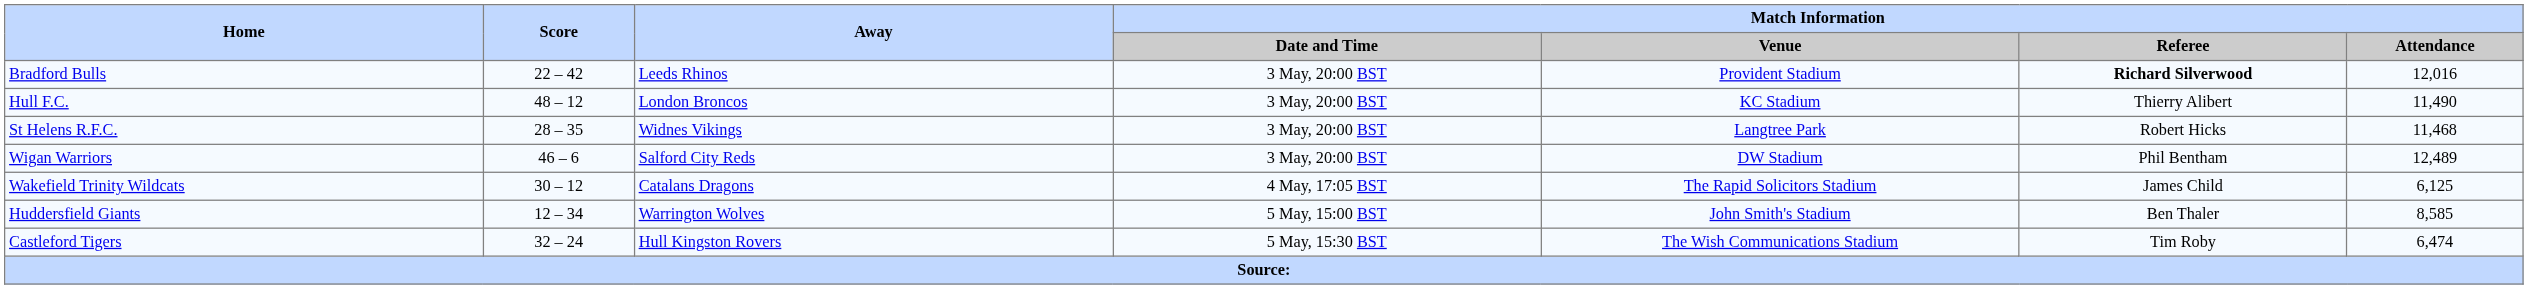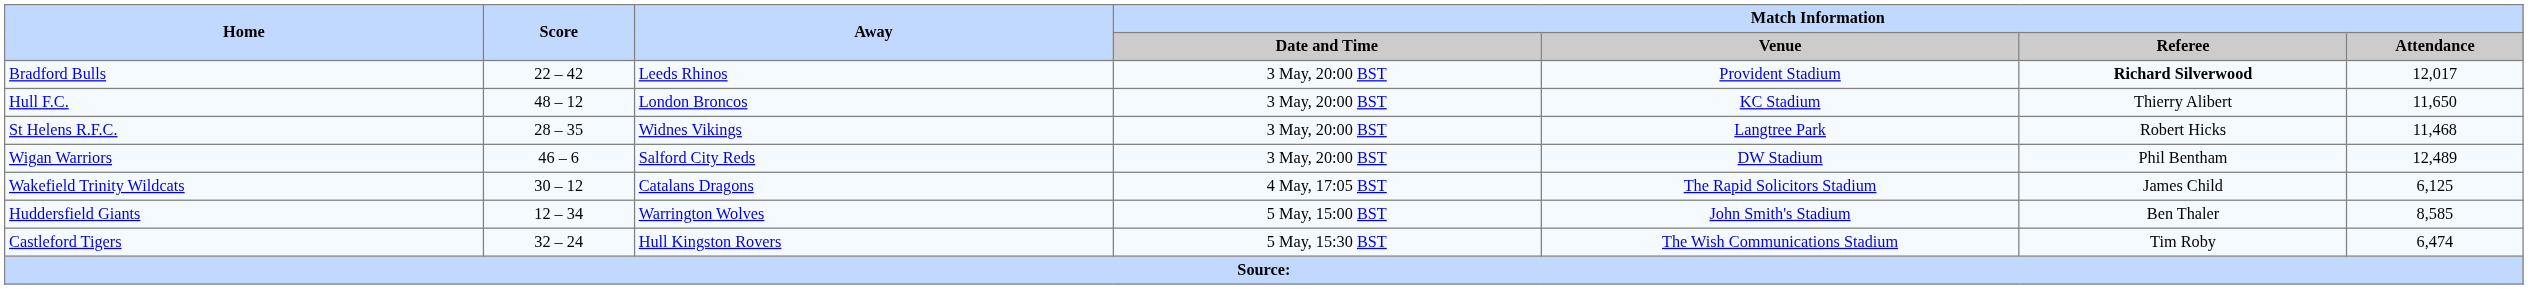 <table border=1 style="border-collapse:collapse; font-size:80%; text-align:center;" cellpadding=3 cellspacing=0 width=100%>
 <tr bgcolor=#C1D8FF>
 <th rowspan=2 width=19%>Home</th>
 <th rowspan=2 width=6%>Score</th>
 <th rowspan=2 width=19%>Away</th>
 <th colspan=6>Match Information</th>
 </tr>
 <tr bgcolor=#CCCCCC>
 <th width=17%>Date and Time</th>
 <th width=19%>Venue</th>
 <th width=13%>Referee</th>
 <th width=7%>Attendance</th>
 </tr>
 <tr bgcolor=#F5FAFF>
 <td align=left> <a href='#'>Bradford Bulls</a></td>
 <td>22 – 42</td>
 <td align=left> <a href='#'>Leeds Rhinos</a></td>
 <td>3 May, 20:00 <a href='#'>BST</a></td>
 <td><a href='#'>Provident Stadium</a></td>
 <td><strong>Richard Silverwood</strong></td>
-<td>12,016</td>
+<td>12,017</td>
 </tr>
 <tr bgcolor=#F5FAFF>
 <td align=left> <a href='#'>Hull F.C.</a></td>
 <td>48 – 12</td>
 <td align=left> <a href='#'>London Broncos</a></td>
 <td>3 May, 20:00 <a href='#'>BST</a></td>
 <td><a href='#'>KC Stadium</a></td>
 <td>Thierry Alibert</td>
-<td>11,490</td>
+<td>11,650</td>
 </tr>
 <tr bgcolor=#F5FAFF>
 <td align=left> <a href='#'>St Helens R.F.C.</a></td>
 <td>28 – 35</td>
 <td align=left> <a href='#'>Widnes Vikings</a></td>
 <td>3 May, 20:00 <a href='#'>BST</a></td>
 <td><a href='#'>Langtree Park</a></td>
 <td>Robert Hicks</td>
 <td>11,468</td>
 </tr>
 <tr bgcolor=#F5FAFF>
 <td align=left> <a href='#'>Wigan Warriors</a></td>
 <td>46 – 6</td>
 <td align=left> <a href='#'>Salford City Reds</a></td>
 <td>3 May, 20:00 <a href='#'>BST</a></td>
 <td><a href='#'>DW Stadium</a></td>
 <td>Phil Bentham</td>
 <td>12,489</td>
 </tr>
 <tr bgcolor=#F5FAFF>
 <td align=left> <a href='#'>Wakefield Trinity Wildcats</a></td>
 <td>30 – 12</td>
 <td align=left> <a href='#'>Catalans Dragons</a></td>
 <td>4 May, 17:05 <a href='#'>BST</a></td>
 <td><a href='#'>The Rapid Solicitors Stadium</a></td>
 <td>James Child</td>
 <td>6,125</td>
 </tr>
 <tr bgcolor=#F5FAFF>
 <td align=left> <a href='#'>Huddersfield Giants</a></td>
 <td>12 – 34</td>
 <td align=left> <a href='#'>Warrington Wolves</a></td>
 <td>5 May, 15:00 <a href='#'>BST</a></td>
 <td><a href='#'>John Smith's Stadium</a></td>
 <td>Ben Thaler</td>
 <td>8,585</td>
 </tr>
 <tr bgcolor=#F5FAFF>
 <td align=left> <a href='#'>Castleford Tigers</a></td>
 <td>32 – 24</td>
 <td align=left> <a href='#'>Hull Kingston Rovers</a></td>
 <td>5 May, 15:30 <a href='#'>BST</a></td>
 <td><a href='#'>The Wish Communications Stadium</a></td>
 <td>Tim Roby</td>
 <td>6,474</td>
 </tr>
 <tr bgcolor=#C1D8FF>
 <th colspan=12>Source:</th>
 </tr>
 </table>
